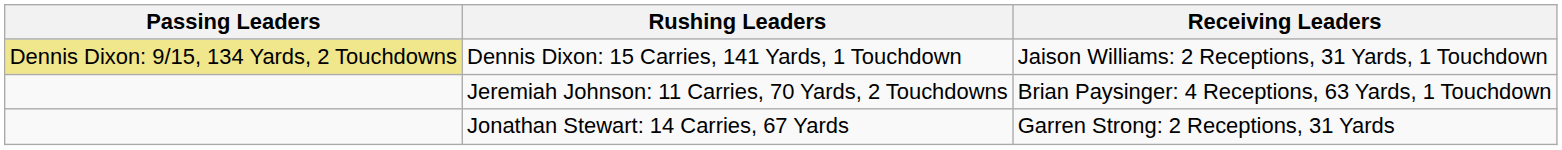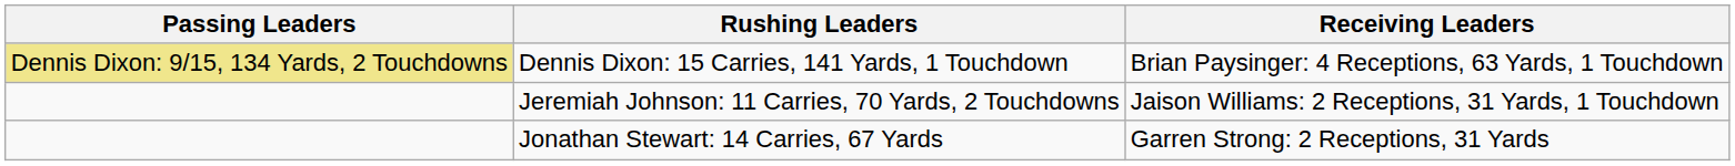 <table class="wikitable">
 <tr>
 <th>Passing Leaders</th>
 <th>Rushing Leaders</th>
 <th>Receiving Leaders</th>
 </tr>
 <tr>
 <td style="background: khaki;">Dennis Dixon: 9/15, 134 Yards, 2 Touchdowns</td>
 <td>Dennis Dixon: 15 Carries, 141 Yards, 1 Touchdown</td>
-<td>Jaison Williams: 2 Receptions, 31 Yards, 1 Touchdown</td>
+<td>Brian Paysinger: 4 Receptions, 63 Yards, 1 Touchdown</td>
 </tr>
 <tr>
 <td></td>
 <td>Jeremiah Johnson: 11 Carries, 70 Yards, 2 Touchdowns</td>
-<td>Brian Paysinger: 4 Receptions, 63 Yards, 1 Touchdown</td>
+<td>Jaison Williams: 2 Receptions, 31 Yards, 1 Touchdown</td>
 </tr>
 <tr>
 <td></td>
 <td>Jonathan Stewart: 14 Carries, 67 Yards</td>
 <td>Garren Strong: 2 Receptions, 31 Yards</td>
 </tr>
 </table>
